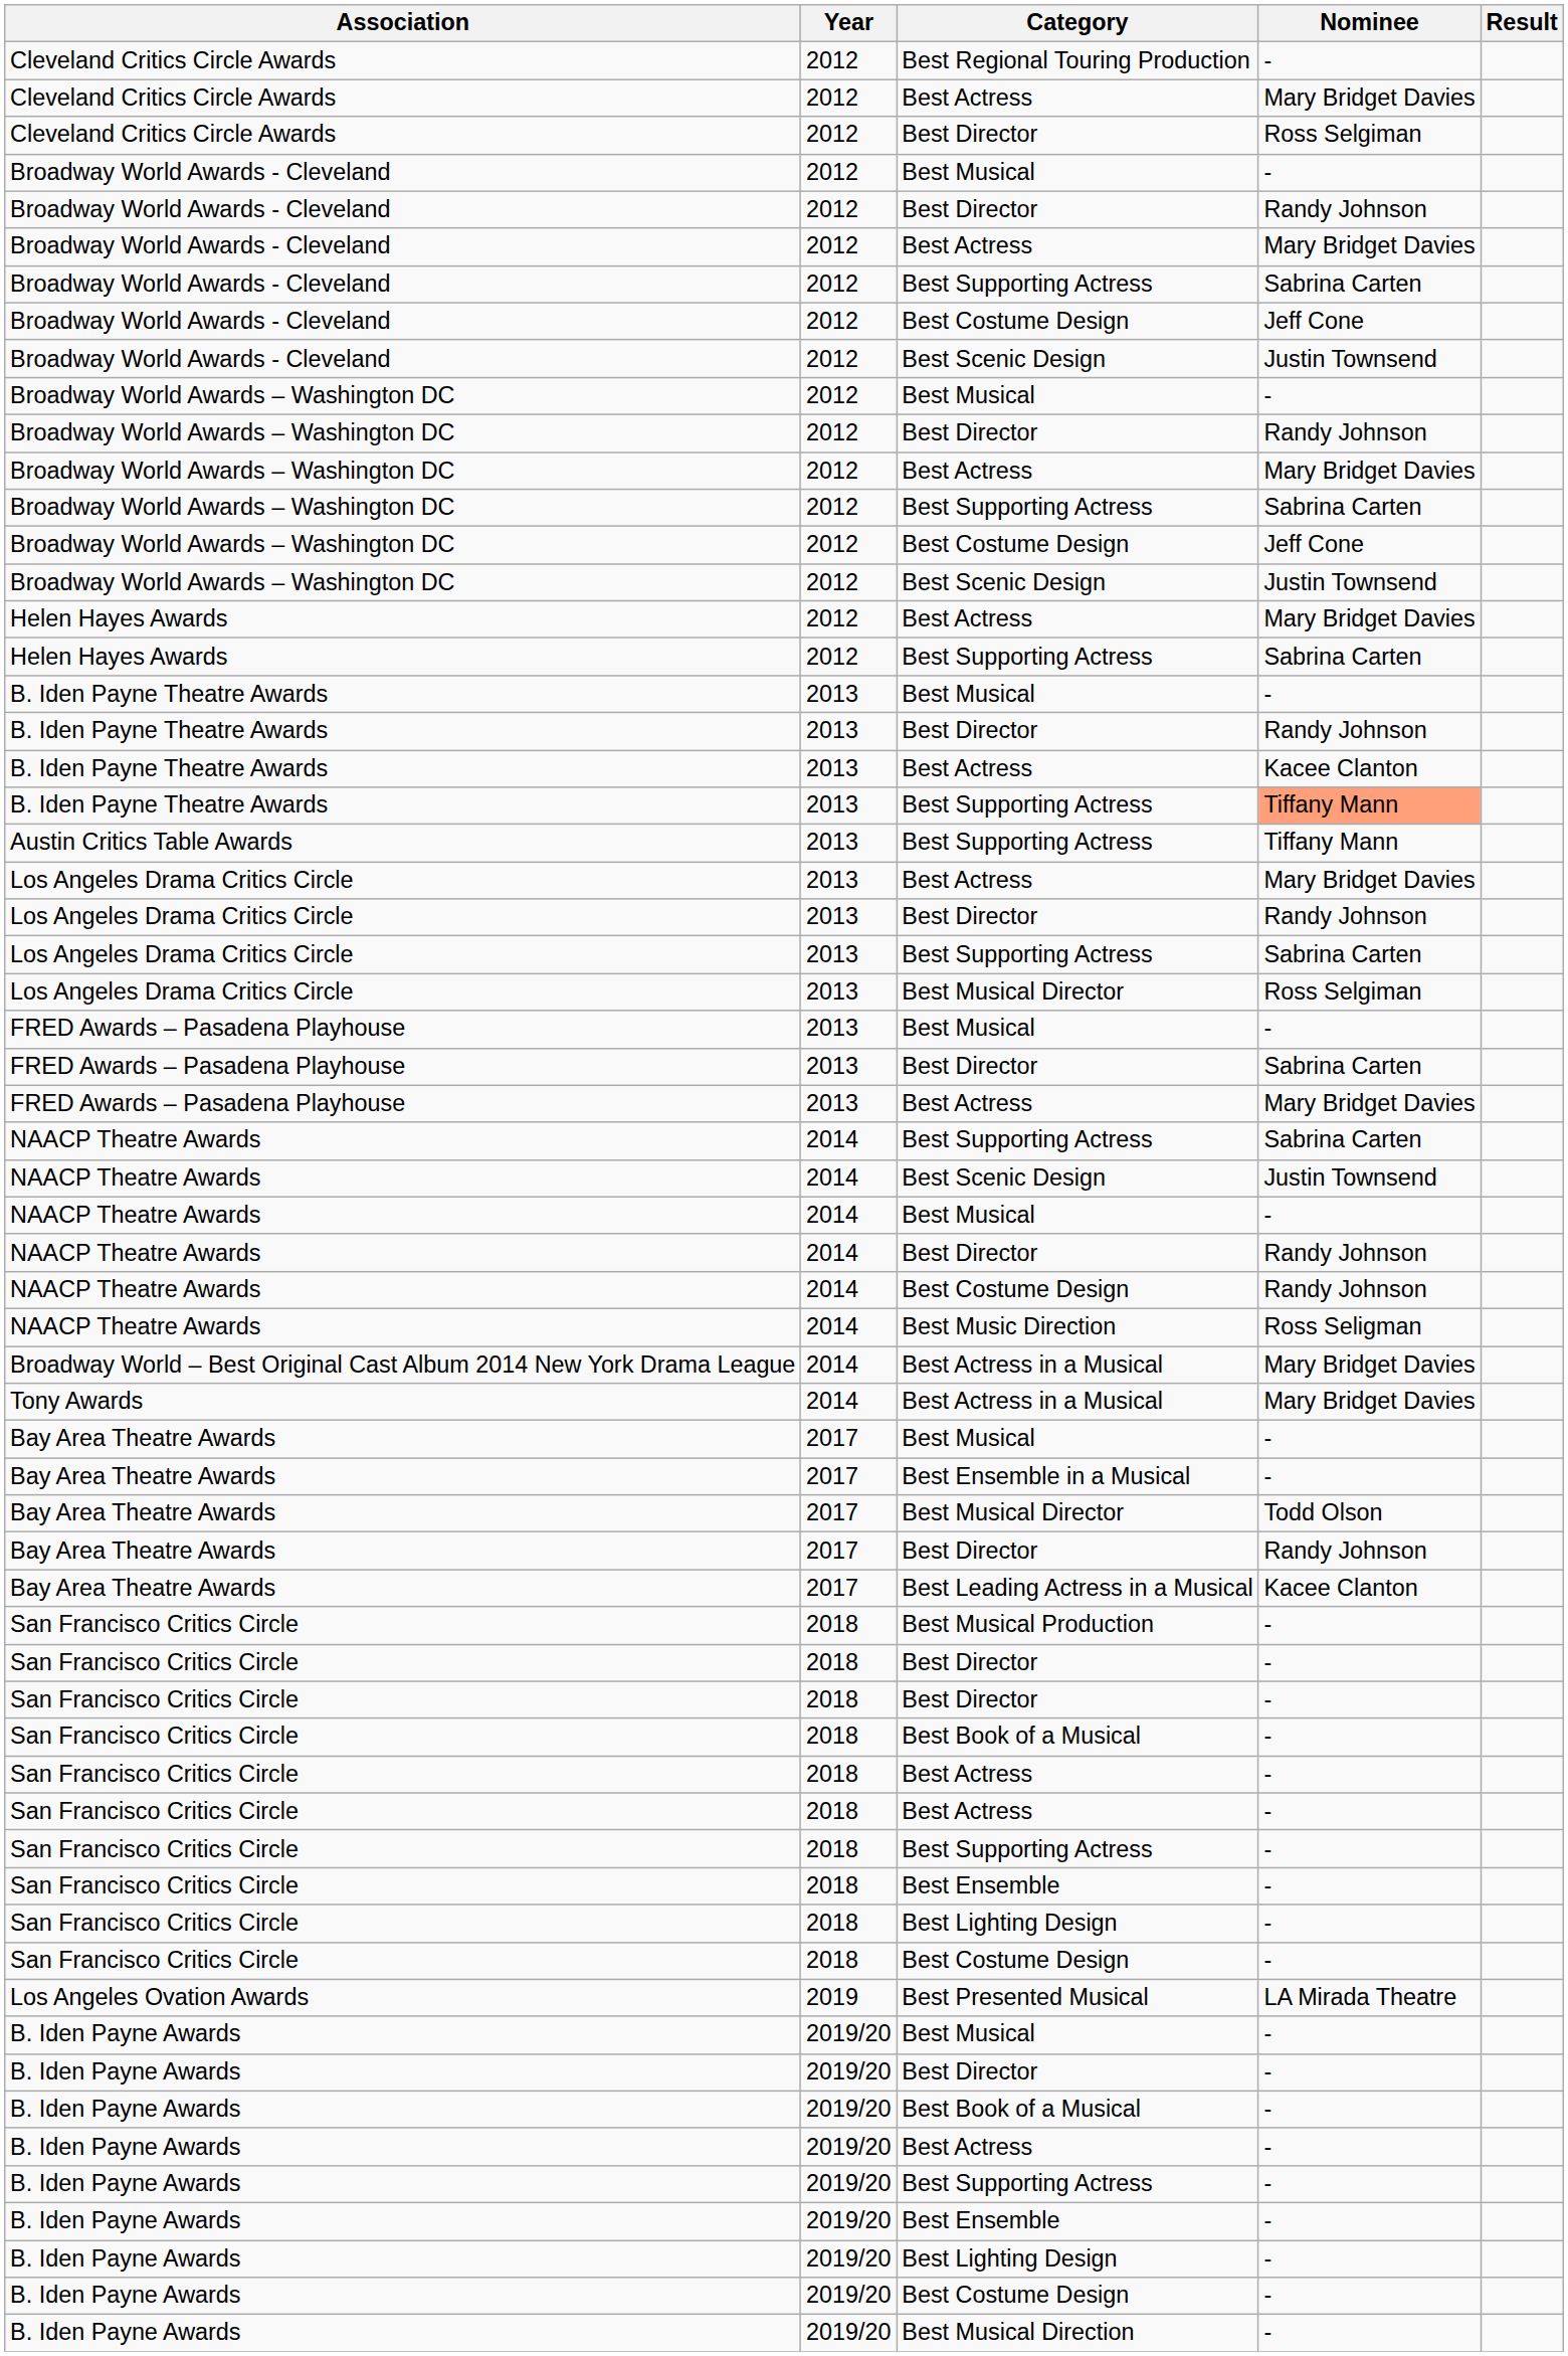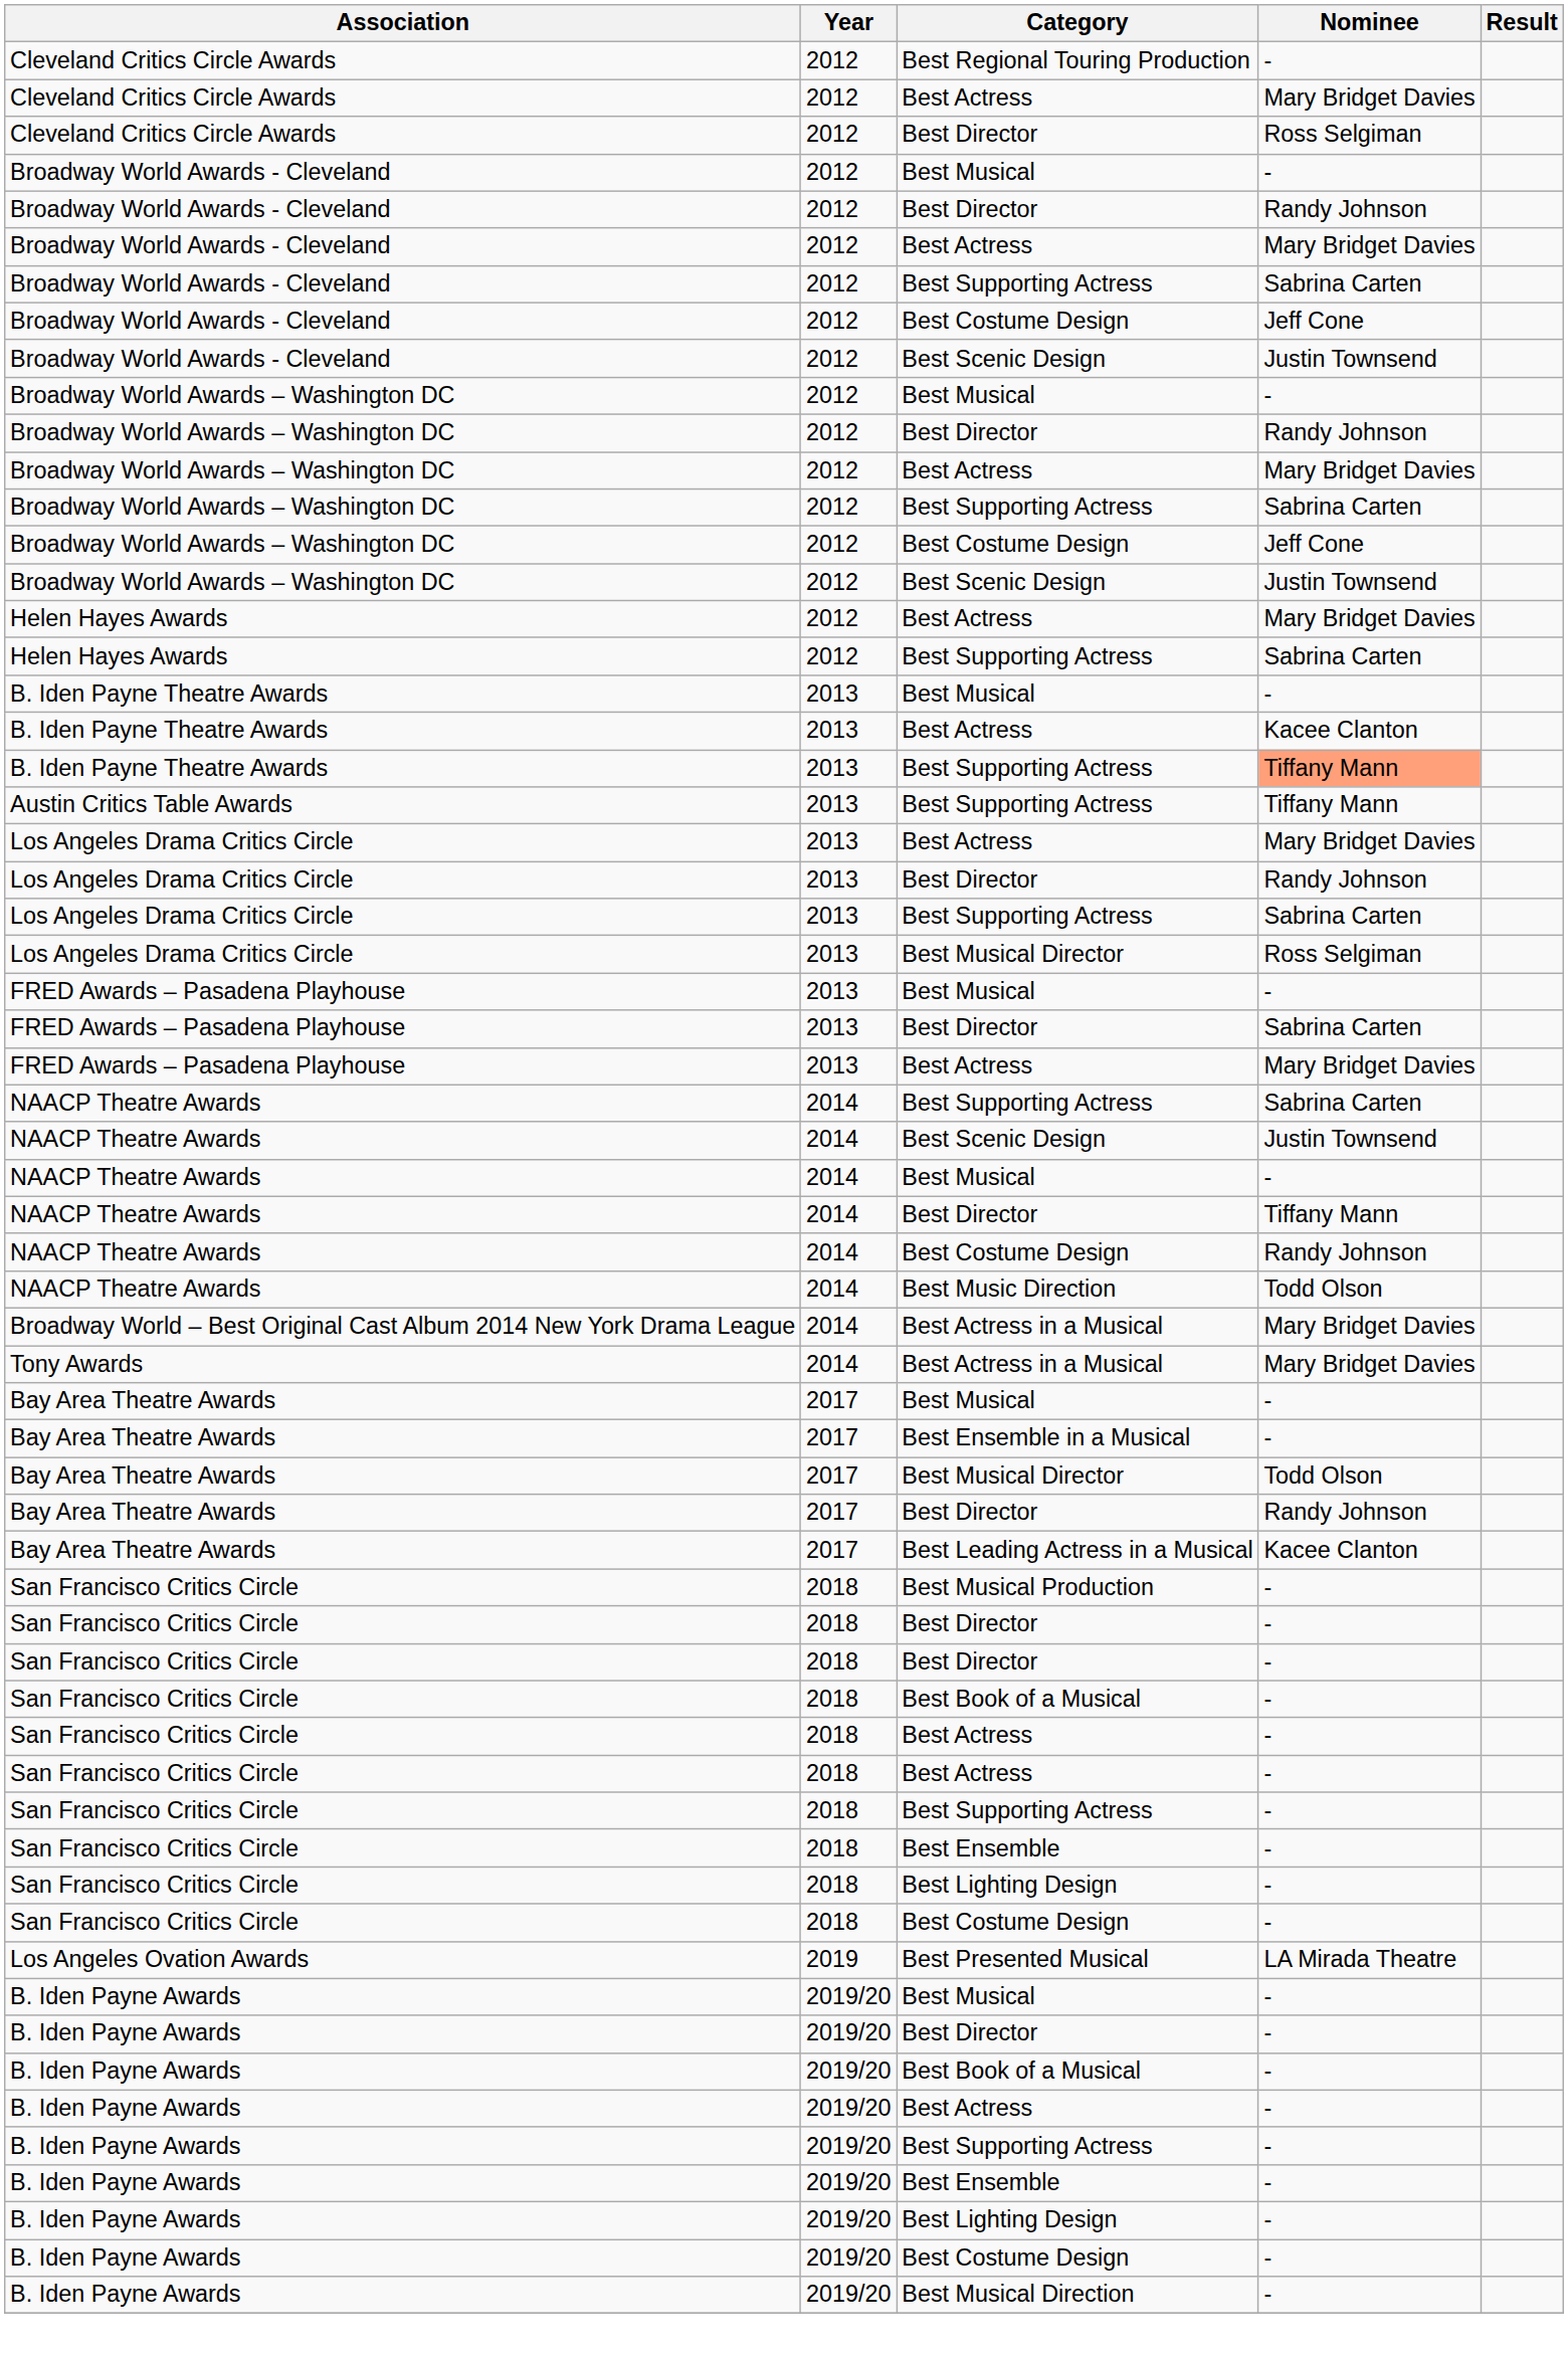 <table class="wikitable sortable">
 <tr>
 <th>Association</th>
 <th>Year</th>
 <th>Category</th>
 <th>Nominee</th>
 <th>Result</th>
 </tr>
 <tr>
 <td>Cleveland Critics Circle Awards</td>
 <td>2012</td>
 <td>Best Regional Touring Production</td>
 <td>-</td>
 <td></td>
 </tr>
 <tr>
 <td>Cleveland Critics Circle Awards</td>
 <td>2012</td>
 <td>Best Actress</td>
 <td>Mary Bridget Davies</td>
 <td></td>
 </tr>
 <tr>
 <td>Cleveland Critics Circle Awards</td>
 <td>2012</td>
 <td>Best Director</td>
 <td>Ross Selgiman</td>
 <td></td>
 </tr>
 <tr>
 <td>Broadway World Awards - Cleveland</td>
 <td>2012</td>
 <td>Best Musical</td>
 <td>-</td>
 <td></td>
 </tr>
 <tr>
 <td>Broadway World Awards - Cleveland</td>
 <td>2012</td>
 <td>Best Director</td>
 <td>Randy Johnson</td>
 <td></td>
 </tr>
 <tr>
 <td>Broadway World Awards - Cleveland</td>
 <td>2012</td>
 <td>Best Actress</td>
 <td>Mary Bridget Davies</td>
 <td></td>
 </tr>
 <tr>
 <td>Broadway World Awards - Cleveland</td>
 <td>2012</td>
 <td>Best Supporting Actress</td>
 <td>Sabrina Carten</td>
 <td></td>
 </tr>
 <tr>
 <td>Broadway World Awards - Cleveland</td>
 <td>2012</td>
 <td>Best Costume Design</td>
 <td>Jeff Cone</td>
 <td></td>
 </tr>
 <tr>
 <td>Broadway World Awards - Cleveland</td>
 <td>2012</td>
 <td>Best Scenic Design</td>
 <td>Justin Townsend</td>
 <td></td>
 </tr>
 <tr>
 <td>Broadway World Awards – Washington DC</td>
 <td>2012</td>
 <td>Best Musical</td>
 <td>-</td>
 <td></td>
 </tr>
 <tr>
 <td>Broadway World Awards – Washington DC</td>
 <td>2012</td>
 <td>Best Director</td>
 <td>Randy Johnson</td>
 <td></td>
 </tr>
 <tr>
 <td>Broadway World Awards – Washington DC</td>
 <td>2012</td>
 <td>Best Actress</td>
 <td>Mary Bridget Davies</td>
 <td></td>
 </tr>
 <tr>
 <td>Broadway World Awards – Washington DC</td>
 <td>2012</td>
 <td>Best Supporting Actress</td>
 <td>Sabrina Carten</td>
 <td></td>
 </tr>
 <tr>
 <td>Broadway World Awards – Washington DC</td>
 <td>2012</td>
 <td>Best Costume Design</td>
 <td>Jeff Cone</td>
 <td></td>
 </tr>
 <tr>
 <td>Broadway World Awards – Washington DC</td>
 <td>2012</td>
 <td>Best Scenic Design</td>
 <td>Justin Townsend</td>
 <td></td>
 </tr>
 <tr>
 <td>Helen Hayes Awards</td>
 <td>2012</td>
 <td>Best Actress</td>
 <td>Mary Bridget Davies</td>
 <td></td>
 </tr>
 <tr>
 <td>Helen Hayes Awards</td>
 <td>2012</td>
 <td>Best Supporting Actress</td>
 <td>Sabrina Carten</td>
 <td></td>
 </tr>
 <tr>
 <td>B. Iden Payne Theatre Awards</td>
 <td>2013</td>
 <td>Best Musical</td>
 <td>-</td>
 <td></td>
 </tr>
 <tr>
 <td>B. Iden Payne Theatre Awards</td>
 <td>2013</td>
-<td>Best Director</td>
-<td>Randy Johnson</td>
-<td></td>
-</tr>
-<tr>
-<td>B. Iden Payne Theatre Awards</td>
-<td>2013</td>
 <td>Best Actress</td>
 <td>Kacee Clanton</td>
 <td></td>
 </tr>
 <tr>
 <td>B. Iden Payne Theatre Awards</td>
 <td>2013</td>
 <td>Best Supporting Actress</td>
 <td style="background: lightsalmon;">Tiffany Mann</td>
 <td></td>
 </tr>
 <tr>
 <td>Austin Critics Table Awards</td>
 <td>2013</td>
 <td>Best Supporting Actress</td>
 <td>Tiffany Mann</td>
 <td></td>
 </tr>
 <tr>
 <td>Los Angeles Drama Critics Circle</td>
 <td>2013</td>
 <td>Best Actress</td>
 <td>Mary Bridget Davies</td>
 <td></td>
 </tr>
 <tr>
 <td>Los Angeles Drama Critics Circle</td>
 <td>2013</td>
 <td>Best Director</td>
 <td>Randy Johnson</td>
 <td></td>
 </tr>
 <tr>
 <td>Los Angeles Drama Critics Circle</td>
 <td>2013</td>
 <td>Best Supporting Actress</td>
 <td>Sabrina Carten</td>
 <td></td>
 </tr>
 <tr>
 <td>Los Angeles Drama Critics Circle</td>
 <td>2013</td>
 <td>Best Musical Director</td>
 <td>Ross Selgiman</td>
 <td></td>
 </tr>
 <tr>
 <td>FRED Awards – Pasadena Playhouse</td>
 <td>2013</td>
 <td>Best Musical</td>
 <td>-</td>
 <td></td>
 </tr>
 <tr>
 <td>FRED Awards – Pasadena Playhouse</td>
 <td>2013</td>
 <td>Best Director</td>
 <td>Sabrina Carten</td>
 <td></td>
 </tr>
 <tr>
 <td>FRED Awards – Pasadena Playhouse</td>
 <td>2013</td>
 <td>Best Actress</td>
 <td>Mary Bridget Davies</td>
 <td></td>
 </tr>
 <tr>
 <td>NAACP Theatre Awards</td>
 <td>2014</td>
 <td>Best Supporting Actress</td>
 <td>Sabrina Carten</td>
 <td></td>
 </tr>
 <tr>
 <td>NAACP Theatre Awards</td>
 <td>2014</td>
 <td>Best Scenic Design</td>
 <td>Justin Townsend</td>
 <td></td>
 </tr>
 <tr>
 <td>NAACP Theatre Awards</td>
 <td>2014</td>
 <td>Best Musical</td>
 <td>-</td>
 <td></td>
 </tr>
 <tr>
 <td>NAACP Theatre Awards</td>
 <td>2014</td>
 <td>Best Director</td>
-<td>Randy Johnson</td>
+<td>Tiffany Mann</td>
 <td></td>
 </tr>
 <tr>
 <td>NAACP Theatre Awards</td>
 <td>2014</td>
 <td>Best Costume Design</td>
 <td>Randy Johnson</td>
 <td></td>
 </tr>
 <tr>
 <td>NAACP Theatre Awards</td>
 <td>2014</td>
 <td>Best Music Direction</td>
-<td>Ross Seligman</td>
+<td>Todd Olson</td>
 <td></td>
 </tr>
 <tr>
 <td>Broadway World – Best Original Cast Album 2014 New York Drama League</td>
 <td>2014</td>
 <td>Best Actress in a Musical</td>
 <td>Mary Bridget Davies</td>
 <td></td>
 </tr>
 <tr>
 <td>Tony Awards</td>
 <td>2014</td>
 <td>Best Actress in a Musical</td>
 <td>Mary Bridget Davies</td>
 <td></td>
 </tr>
 <tr>
 <td>Bay Area Theatre Awards</td>
 <td>2017</td>
 <td>Best Musical</td>
 <td>-</td>
 <td></td>
 </tr>
 <tr>
 <td>Bay Area Theatre Awards</td>
 <td>2017</td>
 <td>Best Ensemble in a Musical</td>
 <td>-</td>
 <td></td>
 </tr>
 <tr>
 <td>Bay Area Theatre Awards</td>
 <td>2017</td>
 <td>Best Musical Director</td>
 <td>Todd Olson</td>
 <td></td>
 </tr>
 <tr>
 <td>Bay Area Theatre Awards</td>
 <td>2017</td>
 <td>Best Director</td>
 <td>Randy Johnson</td>
 <td></td>
 </tr>
 <tr>
 <td>Bay Area Theatre Awards</td>
 <td>2017</td>
 <td>Best Leading Actress in a Musical</td>
 <td>Kacee Clanton</td>
 <td></td>
 </tr>
 <tr>
 <td>San Francisco Critics Circle</td>
 <td>2018</td>
 <td>Best Musical Production</td>
 <td>-</td>
 <td></td>
 </tr>
 <tr>
 <td>San Francisco Critics Circle</td>
 <td>2018</td>
 <td>Best Director</td>
 <td>-</td>
 <td></td>
 </tr>
 <tr>
 <td>San Francisco Critics Circle</td>
 <td>2018</td>
 <td>Best Director</td>
 <td>-</td>
 <td></td>
 </tr>
 <tr>
 <td>San Francisco Critics Circle</td>
 <td>2018</td>
 <td>Best Book of a Musical</td>
 <td>-</td>
 <td></td>
 </tr>
 <tr>
 <td>San Francisco Critics Circle</td>
 <td>2018</td>
 <td>Best Actress</td>
 <td>-</td>
 <td></td>
 </tr>
 <tr>
 <td>San Francisco Critics Circle</td>
 <td>2018</td>
 <td>Best Actress</td>
 <td>-</td>
 <td></td>
 </tr>
 <tr>
 <td>San Francisco Critics Circle</td>
 <td>2018</td>
 <td>Best Supporting Actress</td>
 <td>-</td>
 <td></td>
 </tr>
 <tr>
 <td>San Francisco Critics Circle</td>
 <td>2018</td>
 <td>Best Ensemble</td>
 <td>-</td>
 <td></td>
 </tr>
 <tr>
 <td>San Francisco Critics Circle</td>
 <td>2018</td>
 <td>Best Lighting Design</td>
 <td>-</td>
 <td></td>
 </tr>
 <tr>
 <td>San Francisco Critics Circle</td>
 <td>2018</td>
 <td>Best Costume Design</td>
 <td>-</td>
 <td></td>
 </tr>
 <tr>
 <td>Los Angeles Ovation Awards</td>
 <td>2019</td>
 <td>Best Presented Musical</td>
 <td>LA Mirada Theatre</td>
 <td></td>
 </tr>
 <tr>
 <td>B. Iden Payne Awards</td>
 <td>2019/20</td>
 <td>Best Musical</td>
 <td>-</td>
 <td></td>
 </tr>
 <tr>
 <td>B. Iden Payne Awards</td>
 <td>2019/20</td>
 <td>Best Director</td>
 <td>-</td>
 <td></td>
 </tr>
 <tr>
 <td>B. Iden Payne Awards</td>
 <td>2019/20</td>
 <td>Best Book of a Musical</td>
 <td>-</td>
 <td></td>
 </tr>
 <tr>
 <td>B. Iden Payne Awards</td>
 <td>2019/20</td>
 <td>Best Actress</td>
 <td>-</td>
 <td></td>
 </tr>
 <tr>
 <td>B. Iden Payne Awards</td>
 <td>2019/20</td>
 <td>Best Supporting Actress</td>
 <td>-</td>
 <td></td>
 </tr>
 <tr>
 <td>B. Iden Payne Awards</td>
 <td>2019/20</td>
 <td>Best Ensemble</td>
 <td>-</td>
 <td></td>
 </tr>
 <tr>
 <td>B. Iden Payne Awards</td>
 <td>2019/20</td>
 <td>Best Lighting Design</td>
 <td>-</td>
 <td></td>
 </tr>
 <tr>
 <td>B. Iden Payne Awards</td>
 <td>2019/20</td>
 <td>Best Costume Design</td>
 <td>-</td>
 <td></td>
 </tr>
 <tr>
 <td>B. Iden Payne Awards</td>
 <td>2019/20</td>
 <td>Best Musical Direction</td>
 <td>-</td>
 <td></td>
 </tr>
 <tr>
 </tr>
 </table>
